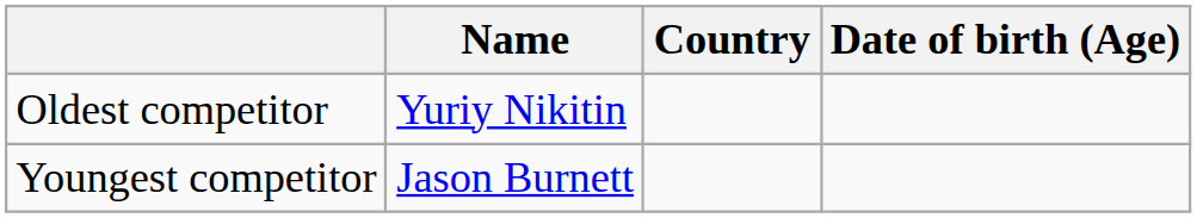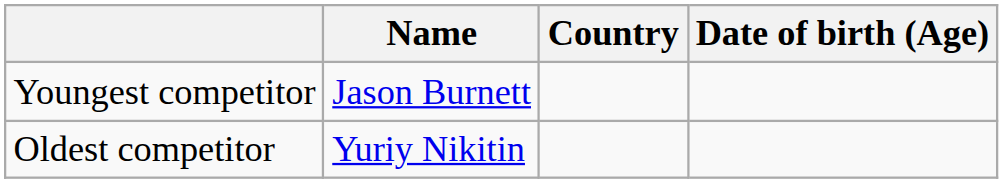 <table class="wikitable">
 <tr>
 <th></th>
 <th>Name</th>
 <th>Country</th>
 <th>Date of birth (Age)</th>
 </tr>
 <tr>
+<td>Youngest competitor</td>
+<td><a href='#'>Jason Burnett</a></td>
+<td></td>
+<td></td>
+</tr>
+<tr>
 <td>Oldest competitor</td>
 <td><a href='#'>Yuriy Nikitin</a></td>
 <td></td>
 <td></td>
 </tr>
-<tr>
-<td>Youngest competitor</td>
-<td><a href='#'>Jason Burnett</a></td>
-<td></td>
-<td></td>
-</tr>
 </table>
